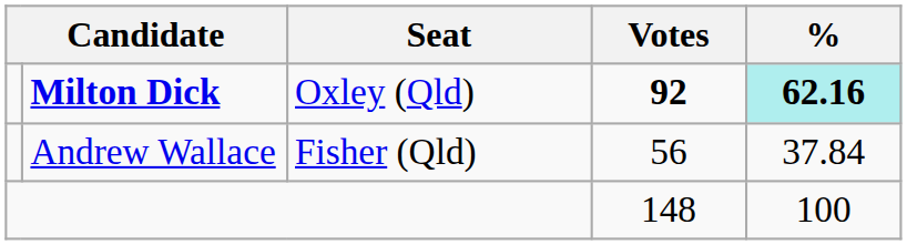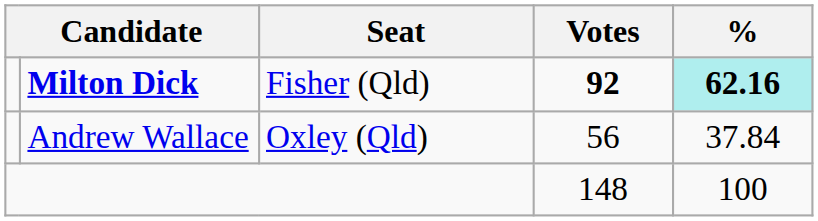 <table class="wikitable" style="float: right">
 <tr style="font-size: 96%;">
 <th colspan=2 width=115px>Candidate</th>
 <th width=125px>Seat</th>
 <th width=60px>Votes</th>
 <th width=60px>%</th>
 </tr>
 <tr>
 <td bgcolor=></td>
 <td><strong><a href='#'>Milton Dick</a></strong></td>
-<td><a href='#'>Oxley</a> (<a href='#'>Qld</a>)</td>
+<td><a href='#'>Fisher</a> (Qld)</td>
 <td align=center><strong>92</strong></td>
 <td align=center style="background: paleturquoise;"><strong>62.16</strong></td>
 </tr>
 <tr>
 <td bgcolor=></td>
 <td><a href='#'>Andrew Wallace</a></td>
-<td><a href='#'>Fisher</a> (Qld)</td>
+<td><a href='#'>Oxley</a> (<a href='#'>Qld</a>)</td>
 <td align=center>56</td>
 <td align=center>37.84</td>
 </tr>
 <tr>
 <td colspan=3></td>
 <td align=center>148</td>
 <td align=center>100</td>
 </tr>
 </table>
